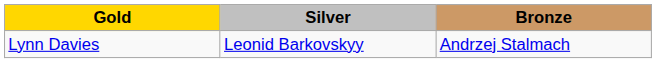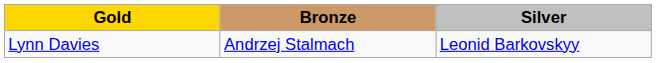 <table class="wikitable" style="text-align:left">
 <tr align="center">
 <td width=200 bgcolor=gold><strong>Gold</strong></td>
+<td width=200 bgcolor=CC9966><strong>Bronze</strong></td>
 <td width=200 bgcolor=silver><strong>Silver</strong></td>
-<td width=200 bgcolor=CC9966><strong>Bronze</strong></td>
 </tr>
 <tr>
 <td><a href='#'>Lynn Davies</a><br><em></em></td>
+<td><a href='#'>Andrzej Stalmach</a><br><em></em></td>
 <td><a href='#'>Leonid Barkovskyy</a><br><em></em></td>
-<td><a href='#'>Andrzej Stalmach</a><br><em></em></td>
 </tr>
 </table>
